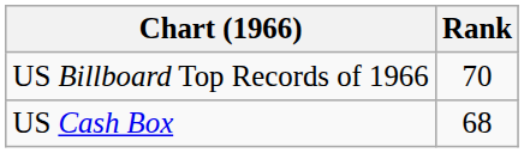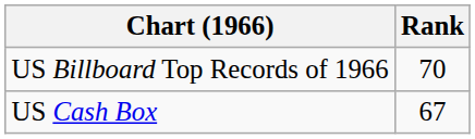 <table class="wikitable">
 <tr>
 <th align="left">Chart (1966)</th>
 <th style="text-align:center;">Rank</th>
 </tr>
 <tr>
 <td>US <em>Billboard</em> Top Records of 1966</td>
 <td style="text-align:center;">70</td>
 </tr>
 <tr>
 <td>US <em><a href='#'>Cash Box</a></em></td>
-<td style="text-align:center;">68</td>
+<td style="text-align:center;">67</td>
 </tr>
 </table>
